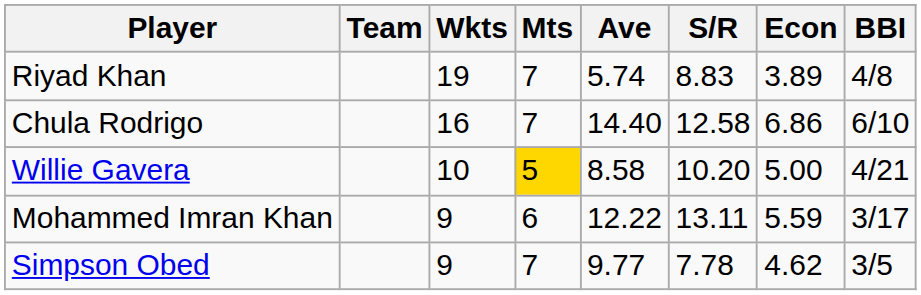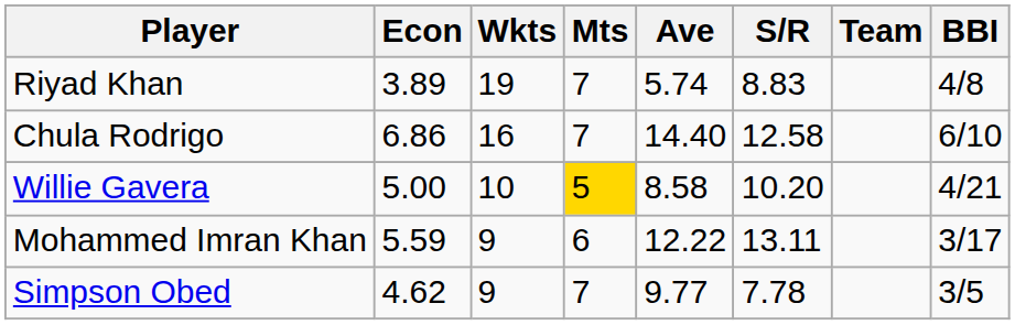 <table class="wikitable">
 <tr>
 <th>Player</th>
-<th>Team</th>
+<th>Econ</th>
 <th>Wkts</th>
 <th>Mts</th>
 <th>Ave</th>
 <th>S/R</th>
-<th>Econ</th>
+<th>Team</th>
 <th>BBI</th>
 </tr>
 <tr>
 <td>Riyad Khan</td>
-<td></td>
+<td>3.89</td>
 <td>19</td>
 <td>7</td>
 <td>5.74</td>
 <td>8.83</td>
-<td>3.89</td>
+<td></td>
 <td>4/8</td>
 </tr>
 <tr>
 <td>Chula Rodrigo</td>
-<td></td>
+<td>6.86</td>
 <td>16</td>
 <td>7</td>
 <td>14.40</td>
 <td>12.58</td>
-<td>6.86</td>
+<td></td>
 <td>6/10</td>
 </tr>
 <tr>
 <td><a href='#'>Willie Gavera</a></td>
-<td></td>
+<td>5.00</td>
 <td>10</td>
 <td style="background: gold;">5</td>
 <td>8.58</td>
 <td>10.20</td>
-<td>5.00</td>
+<td></td>
 <td>4/21</td>
 </tr>
 <tr>
 <td>Mohammed Imran Khan</td>
-<td></td>
+<td>5.59</td>
 <td>9</td>
 <td>6</td>
 <td>12.22</td>
 <td>13.11</td>
-<td>5.59</td>
+<td></td>
 <td>3/17</td>
 </tr>
 <tr>
 <td><a href='#'>Simpson Obed</a></td>
-<td></td>
+<td>4.62</td>
 <td>9</td>
 <td>7</td>
 <td>9.77</td>
 <td>7.78</td>
-<td>4.62</td>
+<td></td>
 <td>3/5</td>
 </tr>
 </table>
